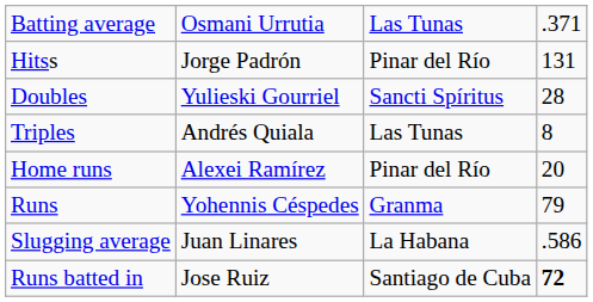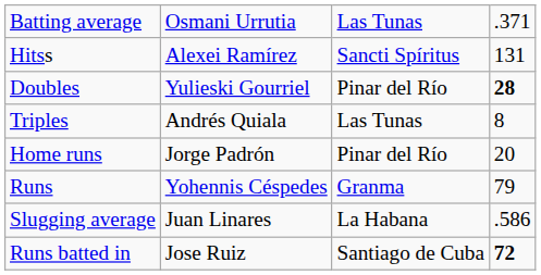 <table class="wikitable">
 <tr>
 <td><a href='#'>Batting average</a></td>
 <td><a href='#'>Osmani Urrutia</a></td>
 <td><a href='#'>Las Tunas</a></td>
 <td>.371</td>
 </tr>
 <tr>
 <td><a href='#'>Hits</a>s</td>
-<td>Jorge Padrón</td>
-<td>Pinar del Río</td>
+<td><a href='#'>Alexei Ramírez</a></td>
+<td><a href='#'>Sancti Spíritus</a></td>
 <td>131</td>
 </tr>
 <tr>
 <td><a href='#'>Doubles</a></td>
 <td><a href='#'>Yulieski Gourriel</a></td>
-<td><a href='#'>Sancti Spíritus</a></td>
-<td>28</td>
+<td>Pinar del Río</td>
+<td><strong>28</strong></td>
 </tr>
 <tr>
 <td><a href='#'>Triples</a></td>
 <td>Andrés Quiala</td>
 <td>Las Tunas</td>
 <td>8</td>
 </tr>
 <tr>
 <td><a href='#'>Home runs</a></td>
-<td><a href='#'>Alexei Ramírez</a></td>
+<td>Jorge Padrón</td>
 <td>Pinar del Río</td>
 <td>20</td>
 </tr>
 <tr>
 <td><a href='#'>Runs</a></td>
 <td><a href='#'>Yohennis Céspedes</a></td>
 <td><a href='#'>Granma</a></td>
 <td>79</td>
 </tr>
 <tr>
 <td><a href='#'>Slugging average</a></td>
 <td>Juan Linares</td>
 <td>La Habana</td>
 <td>.586</td>
 </tr>
 <tr>
 <td><a href='#'>Runs batted in</a></td>
 <td>Jose Ruiz</td>
 <td>Santiago de Cuba</td>
 <td><strong>72</strong></td>
 </tr>
 </table>
